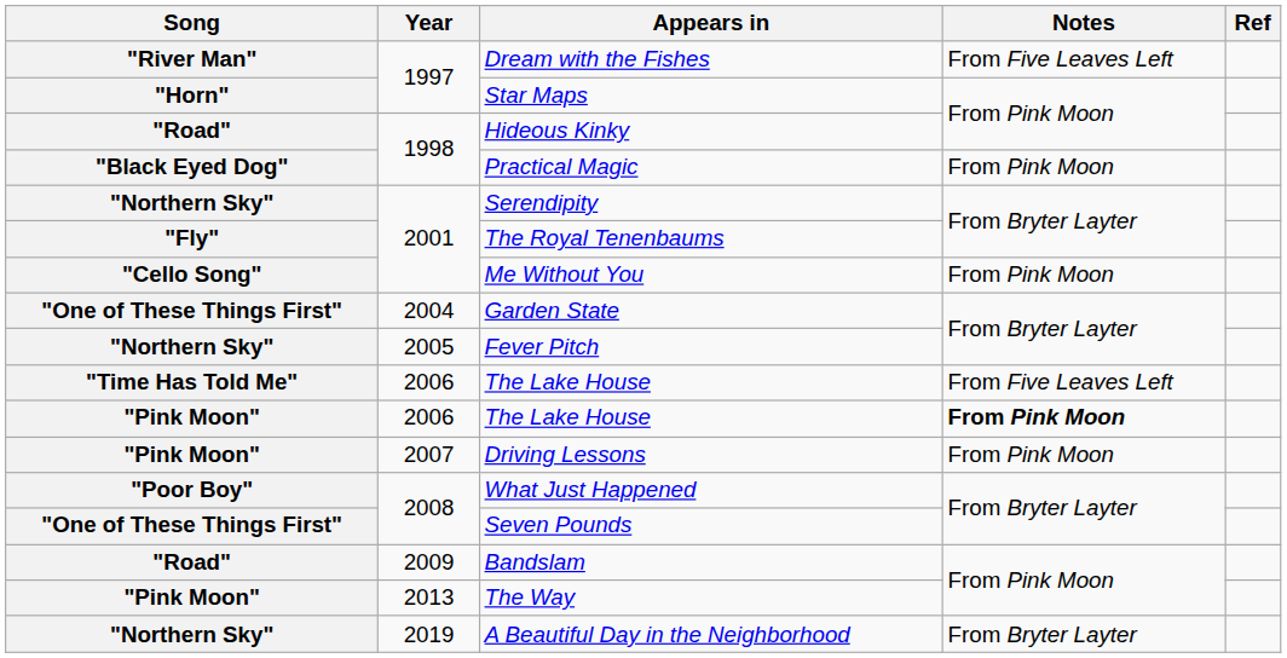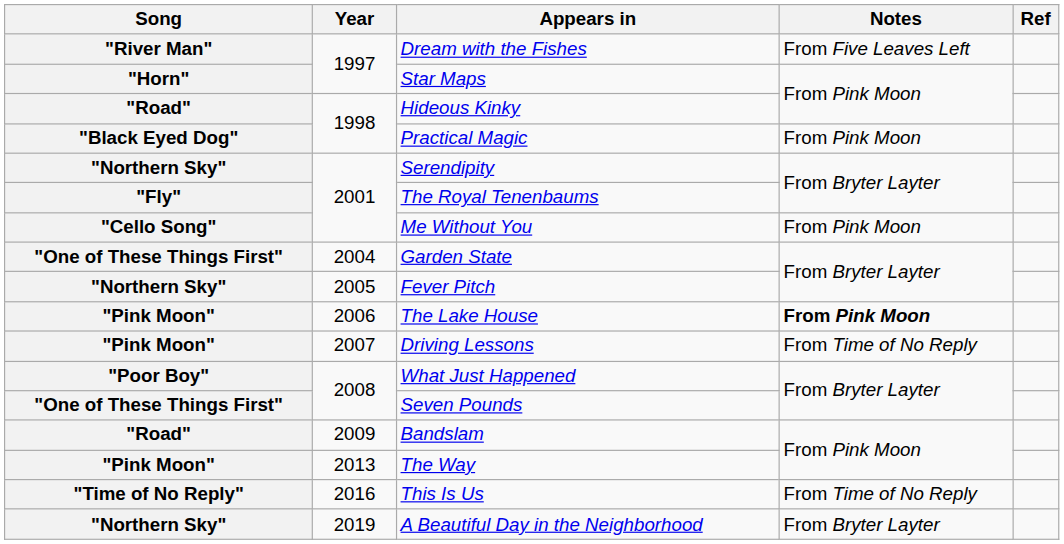 <table class="wikitable plainrowheaders" style="text-align:left">
 <tr>
 <th scope="col" style="width:16em">Song</th>
 <th scope="col" style="width:4em">Year</th>
 <th scope="col" style="width:20em">Appears in</th>
 <th scope="col" style="width:12em">Notes</th>
 <th scope="col" style="width:2em">Ref</th>
 </tr>
 <tr>
 <th scope="row">"River Man"</th>
 <td rowspan="2" style="text-align:center">1997</td>
 <td><em><a href='#'>Dream with the Fishes</a></em></td>
 <td>From <em>Five Leaves Left</em></td>
 <td style="text-align:center"></td>
 </tr>
 <tr>
 <th scope="row">"Horn"</th>
 <td><em><a href='#'>Star Maps</a></em></td>
 <td rowspan="2">From <em>Pink Moon</em></td>
 <td style="text-align:center"></td>
 </tr>
 <tr>
 <th scope="row">"Road"</th>
 <td rowspan="2" style="text-align:center">1998</td>
 <td><em><a href='#'>Hideous Kinky</a></em></td>
 <td style="text-align:center"></td>
 </tr>
 <tr>
 <th scope="row">"Black Eyed Dog"</th>
 <td><em><a href='#'>Practical Magic</a></em></td>
 <td>From <em>Pink Moon</em></td>
 <td style="text-align:center"></td>
 </tr>
 <tr>
 <th scope="row">"Northern Sky"</th>
 <td rowspan="3" style="text-align:center">2001</td>
 <td><em><a href='#'>Serendipity</a></em></td>
 <td rowspan="2">From <em>Bryter Layter</em></td>
 <td style="text-align:center"></td>
 </tr>
 <tr>
 <th scope="row">"Fly"</th>
 <td><em><a href='#'>The Royal Tenenbaums</a></em></td>
 <td style="text-align:center"></td>
 </tr>
 <tr>
 <th scope="row">"Cello Song"</th>
 <td><em><a href='#'>Me Without You</a></em></td>
 <td>From <em>Pink Moon</em></td>
 <td style="text-align:center"></td>
 </tr>
 <tr>
 <th scope="row">"One of These Things First"</th>
 <td style="text-align:center">2004</td>
 <td><em><a href='#'>Garden State</a></em></td>
 <td rowspan="2">From <em>Bryter Layter</em></td>
 <td style="text-align:center"></td>
 </tr>
 <tr>
 <th scope="row">"Northern Sky"</th>
 <td style="text-align:center">2005</td>
 <td><em><a href='#'>Fever Pitch</a></em></td>
 <td style="text-align:center"></td>
 </tr>
 <tr>
-<th scope="row">"Time Has Told Me"</th>
-<td style="text-align:center">2006</td>
-<td><em><a href='#'>The Lake House</a></em></td>
-<td>From <em>Five Leaves Left</em></td>
-<td style="text-align:center"></td>
-</tr>
-<tr>
 <th scope="row">"Pink Moon"</th>
 <td style="text-align:center">2006</td>
 <td><em><a href='#'>The Lake House</a></em></td>
 <td><strong>From <em>Pink Moon</em></strong></td>
 <td style="text-align:center"></td>
 </tr>
 <tr>
 <th scope="row">"Pink Moon"</th>
 <td style="text-align:center">2007</td>
 <td><em><a href='#'>Driving Lessons</a></em></td>
-<td>From <em>Pink Moon</em></td>
+<td>From <em>Time of No Reply</em></td>
 <td style="text-align:center"></td>
 </tr>
 <tr>
 <th scope="row">"Poor Boy"</th>
 <td rowspan="2" style="text-align:center">2008</td>
 <td><em><a href='#'>What Just Happened</a></em></td>
 <td rowspan="2">From <em>Bryter Layter</em></td>
 <td style="text-align:center"></td>
 </tr>
 <tr>
 <th scope="row">"One of These Things First"</th>
 <td><em><a href='#'>Seven Pounds</a></em></td>
 <td style="text-align:center"></td>
 </tr>
 <tr>
 <th scope="row">"Road"</th>
 <td style="text-align:center">2009</td>
 <td><em><a href='#'>Bandslam</a></em></td>
 <td rowspan="2">From <em>Pink Moon</em></td>
 <td style="text-align:center"></td>
 </tr>
 <tr>
 <th scope="row">"Pink Moon"</th>
 <td style="text-align:center">2013</td>
 <td><em><a href='#'>The Way</a></em></td>
 <td style="text-align:center"></td>
 </tr>
 <tr>
+<th scope="row">"Time of No Reply"</th>
+<td style="text-align:center">2016</td>
+<td><em><a href='#'>This Is Us</a></em></td>
+<td rowspan="1">From <em>Time of No Reply</em></td>
+<td style="text-align:center"></td>
+</tr>
+<tr>
 <th scope="row">"Northern Sky"</th>
 <td rowspan="2" style="text-align:center">2019</td>
 <td><em><a href='#'>A Beautiful Day in the Neighborhood</a></em></td>
 <td rowspan="2">From <em>Bryter Layter</em></td>
 <td style="text-align:center"></td>
 </tr>
 </table>
